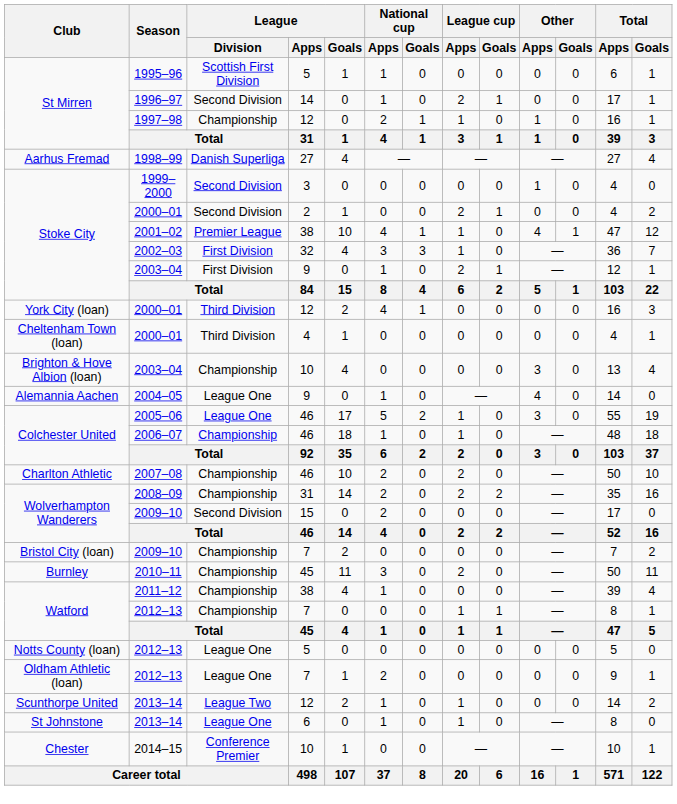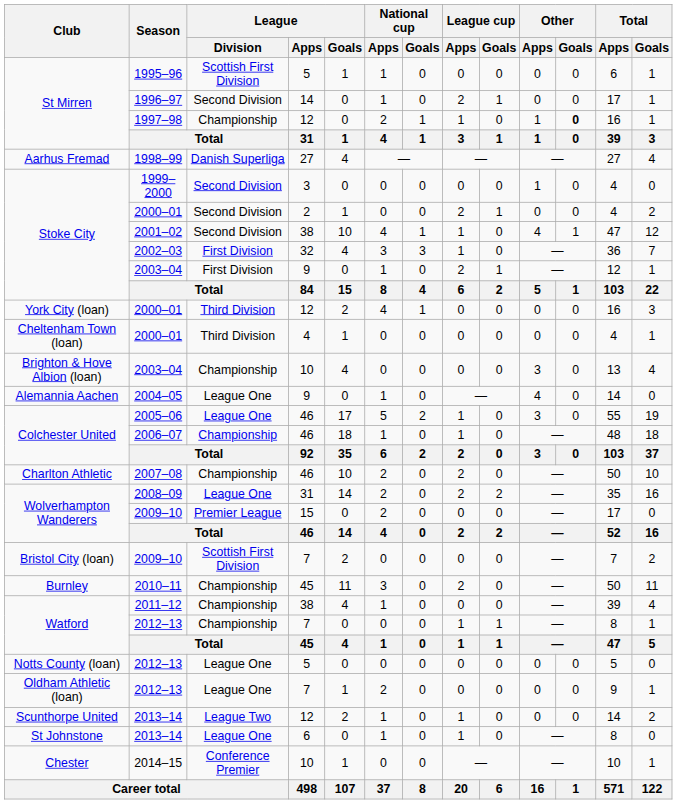 <table class="wikitable" style="text-align:center;">
 <tr>
 <th rowspan="2">Club</th>
 <th rowspan="2">Season</th>
 <th colspan="3">League</th>
 <th colspan="2">National cup</th>
 <th colspan="2">League cup</th>
 <th colspan="2">Other</th>
 <th colspan="2">Total</th>
 </tr>
 <tr>
 <th>Division</th>
 <th>Apps</th>
 <th>Goals</th>
 <th>Apps</th>
 <th>Goals</th>
 <th>Apps</th>
 <th>Goals</th>
 <th>Apps</th>
 <th>Goals</th>
 <th>Apps</th>
 <th>Goals</th>
 </tr>
 <tr>
 <td rowspan="4"><a href='#'>St Mirren</a></td>
 <td><a href='#'>1995–96</a></td>
 <td><a href='#'>Scottish First Division</a></td>
 <td>5</td>
 <td>1</td>
 <td>1</td>
 <td>0</td>
 <td>0</td>
 <td>0</td>
 <td>0</td>
 <td>0</td>
 <td>6</td>
 <td>1</td>
 </tr>
 <tr>
 <td><a href='#'>1996–97</a></td>
 <td>Second Division</td>
 <td>14</td>
 <td>0</td>
 <td>1</td>
 <td>0</td>
 <td>2</td>
 <td>1</td>
 <td>0</td>
 <td>0</td>
 <td>17</td>
 <td>1</td>
 </tr>
 <tr>
 <td><a href='#'>1997–98</a></td>
 <td>Championship</td>
 <td>12</td>
 <td>0</td>
 <td>2</td>
 <td>1</td>
 <td>1</td>
 <td>0</td>
 <td>1</td>
-<td>0</td>
+<td><strong>0</strong></td>
 <td>16</td>
 <td>1</td>
 </tr>
 <tr>
 <th colspan="2">Total</th>
 <th>31</th>
 <th>1</th>
 <th>4</th>
 <th>1</th>
 <th>3</th>
 <th>1</th>
 <th>1</th>
 <th>0</th>
 <th>39</th>
 <th>3</th>
 </tr>
 <tr>
 <td><a href='#'>Aarhus Fremad</a></td>
 <td><a href='#'>1998–99</a></td>
 <td><a href='#'>Danish Superliga</a></td>
 <td>27</td>
 <td>4</td>
 <td colspan="2">—</td>
 <td colspan="2">—</td>
 <td colspan="2">—</td>
 <td>27</td>
 <td>4</td>
 </tr>
 <tr>
 <td rowspan="6"><a href='#'>Stoke City</a></td>
 <td><a href='#'>1999–2000</a></td>
 <td><a href='#'>Second Division</a></td>
 <td>3</td>
 <td>0</td>
 <td>0</td>
 <td>0</td>
 <td>0</td>
 <td>0</td>
 <td>1</td>
 <td>0</td>
 <td>4</td>
 <td>0</td>
 </tr>
 <tr>
 <td><a href='#'>2000–01</a></td>
 <td>Second Division</td>
 <td>2</td>
 <td>1</td>
 <td>0</td>
 <td>0</td>
 <td>2</td>
 <td>1</td>
 <td>0</td>
 <td>0</td>
 <td>4</td>
 <td>2</td>
 </tr>
 <tr>
 <td><a href='#'>2001–02</a></td>
-<td><a href='#'>Premier League</a></td>
+<td>Second Division</td>
 <td>38</td>
 <td>10</td>
 <td>4</td>
 <td>1</td>
 <td>1</td>
 <td>0</td>
 <td>4</td>
 <td>1</td>
 <td>47</td>
 <td>12</td>
 </tr>
 <tr>
 <td><a href='#'>2002–03</a></td>
 <td><a href='#'>First Division</a></td>
 <td>32</td>
 <td>4</td>
 <td>3</td>
 <td>3</td>
 <td>1</td>
 <td>0</td>
 <td colspan="2">—</td>
 <td>36</td>
 <td>7</td>
 </tr>
 <tr>
 <td><a href='#'>2003–04</a></td>
 <td>First Division</td>
 <td>9</td>
 <td>0</td>
 <td>1</td>
 <td>0</td>
 <td>2</td>
 <td>1</td>
 <td colspan="2">—</td>
 <td>12</td>
 <td>1</td>
 </tr>
 <tr>
 <th colspan="2">Total</th>
 <th>84</th>
 <th>15</th>
 <th>8</th>
 <th>4</th>
 <th>6</th>
 <th>2</th>
 <th>5</th>
 <th>1</th>
 <th>103</th>
 <th>22</th>
 </tr>
 <tr>
 <td><a href='#'>York City</a> (loan)</td>
 <td><a href='#'>2000–01</a></td>
 <td><a href='#'>Third Division</a></td>
 <td>12</td>
 <td>2</td>
 <td>4</td>
 <td>1</td>
 <td>0</td>
 <td>0</td>
 <td>0</td>
 <td>0</td>
 <td>16</td>
 <td>3</td>
 </tr>
 <tr>
 <td><a href='#'>Cheltenham Town</a> (loan)</td>
 <td><a href='#'>2000–01</a></td>
 <td>Third Division</td>
 <td>4</td>
 <td>1</td>
 <td>0</td>
 <td>0</td>
 <td>0</td>
 <td>0</td>
 <td>0</td>
 <td>0</td>
 <td>4</td>
 <td>1</td>
 </tr>
 <tr>
 <td><a href='#'>Brighton & Hove Albion</a> (loan)</td>
 <td><a href='#'>2003–04</a></td>
 <td>Championship</td>
 <td>10</td>
 <td>4</td>
 <td>0</td>
 <td>0</td>
 <td>0</td>
 <td>0</td>
 <td>3</td>
 <td>0</td>
 <td>13</td>
 <td>4</td>
 </tr>
 <tr>
 <td><a href='#'>Alemannia Aachen</a></td>
 <td><a href='#'>2004–05</a></td>
 <td>League One</td>
 <td>9</td>
 <td>0</td>
 <td>1</td>
 <td>0</td>
 <td colspan="2">—</td>
 <td>4</td>
 <td>0</td>
 <td>14</td>
 <td>0</td>
 </tr>
 <tr>
 <td rowspan="3"><a href='#'>Colchester United</a></td>
 <td><a href='#'>2005–06</a></td>
 <td><a href='#'>League One</a></td>
 <td>46</td>
 <td>17</td>
 <td>5</td>
 <td>2</td>
 <td>1</td>
 <td>0</td>
 <td>3</td>
 <td>0</td>
 <td>55</td>
 <td>19</td>
 </tr>
 <tr>
 <td><a href='#'>2006–07</a></td>
 <td><a href='#'>Championship</a></td>
 <td>46</td>
 <td>18</td>
 <td>1</td>
 <td>0</td>
 <td>1</td>
 <td>0</td>
 <td colspan="2">—</td>
 <td>48</td>
 <td>18</td>
 </tr>
 <tr>
 <th colspan="2">Total</th>
 <th>92</th>
 <th>35</th>
 <th>6</th>
 <th>2</th>
 <th>2</th>
 <th>0</th>
 <th>3</th>
 <th>0</th>
 <th>103</th>
 <th>37</th>
 </tr>
 <tr>
 <td><a href='#'>Charlton Athletic</a></td>
 <td><a href='#'>2007–08</a></td>
 <td>Championship</td>
 <td>46</td>
 <td>10</td>
 <td>2</td>
 <td>0</td>
 <td>2</td>
 <td>0</td>
 <td colspan="2">—</td>
 <td>50</td>
 <td>10</td>
 </tr>
 <tr>
 <td rowspan="3"><a href='#'>Wolverhampton Wanderers</a></td>
 <td><a href='#'>2008–09</a></td>
-<td>Championship</td>
+<td><a href='#'>League One</a></td>
 <td>31</td>
 <td>14</td>
 <td>2</td>
 <td>0</td>
 <td>2</td>
 <td>2</td>
 <td colspan="2">—</td>
 <td>35</td>
 <td>16</td>
 </tr>
 <tr>
 <td><a href='#'>2009–10</a></td>
-<td>Second Division</td>
+<td><a href='#'>Premier League</a></td>
 <td>15</td>
 <td>0</td>
 <td>2</td>
 <td>0</td>
 <td>0</td>
 <td>0</td>
 <td colspan="2">—</td>
 <td>17</td>
 <td>0</td>
 </tr>
 <tr>
 <th colspan="2">Total</th>
 <th>46</th>
 <th>14</th>
 <th>4</th>
 <th>0</th>
 <th>2</th>
 <th>2</th>
 <th colspan="2">—</th>
 <th>52</th>
 <th>16</th>
 </tr>
 <tr>
 <td><a href='#'>Bristol City</a> (loan)</td>
 <td><a href='#'>2009–10</a></td>
-<td>Championship</td>
+<td><a href='#'>Scottish First Division</a></td>
 <td>7</td>
 <td>2</td>
 <td>0</td>
 <td>0</td>
 <td>0</td>
 <td>0</td>
 <td colspan="2">—</td>
 <td>7</td>
 <td>2</td>
 </tr>
 <tr>
 <td><a href='#'>Burnley</a></td>
 <td><a href='#'>2010–11</a></td>
 <td>Championship</td>
 <td>45</td>
 <td>11</td>
 <td>3</td>
 <td>0</td>
 <td>2</td>
 <td>0</td>
 <td colspan="2">—</td>
 <td>50</td>
 <td>11</td>
 </tr>
 <tr>
 <td rowspan="3"><a href='#'>Watford</a></td>
 <td><a href='#'>2011–12</a></td>
 <td>Championship</td>
 <td>38</td>
 <td>4</td>
 <td>1</td>
 <td>0</td>
 <td>0</td>
 <td>0</td>
 <td colspan="2">—</td>
 <td>39</td>
 <td>4</td>
 </tr>
 <tr>
 <td><a href='#'>2012–13</a></td>
 <td>Championship</td>
 <td>7</td>
 <td>0</td>
 <td>0</td>
 <td>0</td>
 <td>1</td>
 <td>1</td>
 <td colspan="2">—</td>
 <td>8</td>
 <td>1</td>
 </tr>
 <tr>
 <th colspan="2">Total</th>
 <th>45</th>
 <th>4</th>
 <th>1</th>
 <th>0</th>
 <th>1</th>
 <th>1</th>
 <th colspan="2">—</th>
 <th>47</th>
 <th>5</th>
 </tr>
 <tr>
 <td><a href='#'>Notts County</a> (loan)</td>
 <td><a href='#'>2012–13</a></td>
 <td>League One</td>
 <td>5</td>
 <td>0</td>
 <td>0</td>
 <td>0</td>
 <td>0</td>
 <td>0</td>
 <td>0</td>
 <td>0</td>
 <td>5</td>
 <td>0</td>
 </tr>
 <tr>
 <td><a href='#'>Oldham Athletic</a> (loan)</td>
 <td><a href='#'>2012–13</a></td>
 <td>League One</td>
 <td>7</td>
 <td>1</td>
 <td>2</td>
 <td>0</td>
 <td>0</td>
 <td>0</td>
 <td>0</td>
 <td>0</td>
 <td>9</td>
 <td>1</td>
 </tr>
 <tr>
 <td><a href='#'>Scunthorpe United</a></td>
 <td><a href='#'>2013–14</a></td>
 <td><a href='#'>League Two</a></td>
 <td>12</td>
 <td>2</td>
 <td>1</td>
 <td>0</td>
 <td>1</td>
 <td>0</td>
 <td>0</td>
 <td>0</td>
 <td>14</td>
 <td>2</td>
 </tr>
 <tr>
 <td><a href='#'>St Johnstone</a></td>
 <td><a href='#'>2013–14</a></td>
 <td><a href='#'>League One</a></td>
 <td>6</td>
 <td>0</td>
 <td>1</td>
 <td>0</td>
 <td>1</td>
 <td>0</td>
 <td colspan="2">—</td>
 <td>8</td>
 <td>0</td>
 </tr>
 <tr>
 <td><a href='#'>Chester</a></td>
 <td>2014–15</td>
 <td><a href='#'>Conference Premier</a></td>
 <td>10</td>
 <td>1</td>
 <td>0</td>
 <td>0</td>
 <td colspan="2">—</td>
 <td colspan="2">—</td>
 <td>10</td>
 <td>1</td>
 </tr>
 <tr>
 <th colspan="3">Career total</th>
 <th>498</th>
 <th>107</th>
 <th>37</th>
 <th>8</th>
 <th>20</th>
 <th>6</th>
 <th>16</th>
 <th>1</th>
 <th>571</th>
 <th>122</th>
 </tr>
 </table>
